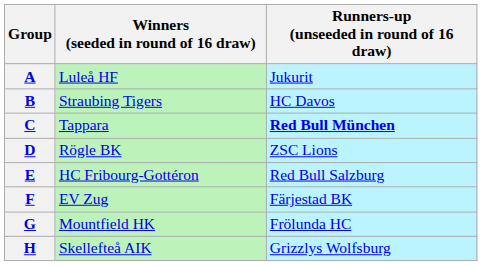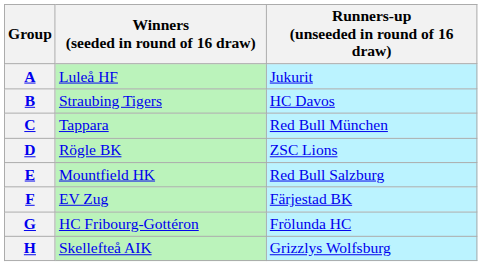 <table class="wikitable">
 <tr>
 <th>Group</th>
 <th width=210>Winners<br>(seeded in round of 16 draw)</th>
 <th width=210>Runners-up<br>(unseeded in round of 16 draw)</th>
 </tr>
 <tr>
 <th><a href='#'>A</a></th>
 <td bgcolor=#BBF3BB> <a href='#'>Luleå HF</a></td>
 <td bgcolor=#BBF3FF> <a href='#'>Jukurit</a></td>
 </tr>
 <tr>
 <th><a href='#'>B</a></th>
 <td bgcolor=#BBF3BB> <a href='#'>Straubing Tigers</a></td>
 <td bgcolor=#BBF3FF> <a href='#'>HC Davos</a></td>
 </tr>
 <tr>
 <th><a href='#'>C</a></th>
 <td bgcolor=#BBF3BB> <a href='#'>Tappara</a></td>
-<td bgcolor=#BBF3FF><strong> <a href='#'>Red Bull München</a></strong></td>
+<td bgcolor=#BBF3FF> <a href='#'>Red Bull München</a></td>
 </tr>
 <tr>
 <th><a href='#'>D</a></th>
 <td bgcolor=#BBF3BB> <a href='#'>Rögle BK</a></td>
 <td bgcolor=#BBF3FF> <a href='#'>ZSC Lions</a></td>
 </tr>
 <tr>
 <th><a href='#'>E</a></th>
-<td bgcolor=#BBF3BB> <a href='#'>HC Fribourg-Gottéron</a></td>
+<td bgcolor=#BBF3BB> <a href='#'>Mountfield HK</a></td>
 <td bgcolor=#BBF3FF> <a href='#'>Red Bull Salzburg</a></td>
 </tr>
 <tr>
 <th><a href='#'>F</a></th>
 <td bgcolor=#BBF3BB> <a href='#'>EV Zug</a></td>
 <td bgcolor=#BBF3FF> <a href='#'>Färjestad BK</a></td>
 </tr>
 <tr>
 <th><a href='#'>G</a></th>
-<td bgcolor=#BBF3BB> <a href='#'>Mountfield HK</a></td>
+<td bgcolor=#BBF3BB> <a href='#'>HC Fribourg-Gottéron</a></td>
 <td bgcolor=#BBF3FF> <a href='#'>Frölunda HC</a></td>
 </tr>
 <tr>
 <th><a href='#'>H</a></th>
 <td bgcolor=#BBF3BB> <a href='#'>Skellefteå AIK</a></td>
 <td bgcolor=#BBF3FF> <a href='#'>Grizzlys Wolfsburg</a></td>
 </tr>
 </table>
